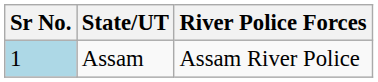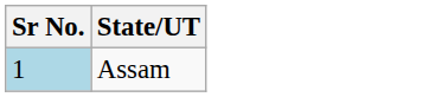 <table class="wikitable">
 <tr>
 <th>Sr No.</th>
 <th>State/UT</th>
-<th>River Police Forces</th>
 </tr>
 <tr>
 <td style="background: lightblue;">1</td>
 <td>Assam</td>
-<td>Assam River Police</td>
 </tr>
 </table>
